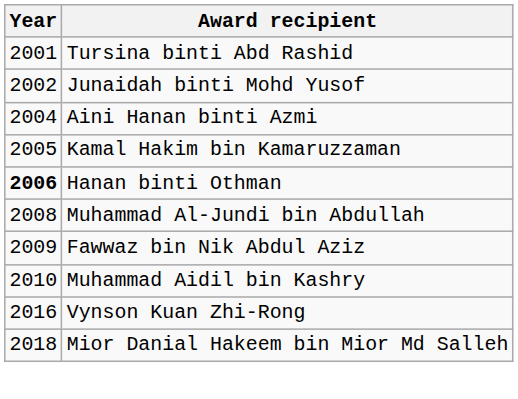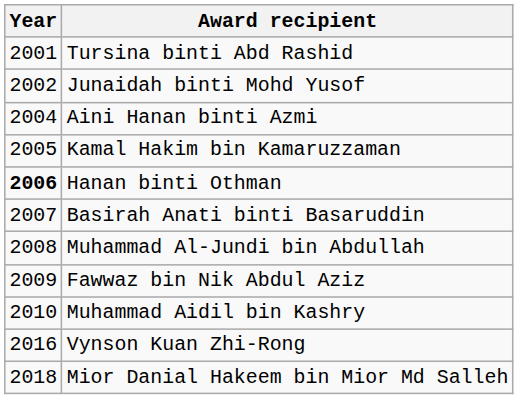 <table class="wikitable">
 <tr>
 <th>Year</th>
 <th>Award recipient</th>
 </tr>
 <tr>
 <td>2001</td>
 <td>Tursina binti Abd Rashid</td>
 </tr>
 <tr>
 <td>2002</td>
 <td>Junaidah binti Mohd Yusof</td>
 </tr>
 <tr>
 <td>2004</td>
 <td>Aini Hanan binti Azmi</td>
 </tr>
 <tr>
 <td>2005</td>
 <td>Kamal Hakim bin Kamaruzzaman</td>
 </tr>
 <tr>
 <td><strong>2006</strong></td>
 <td>Hanan binti Othman</td>
 </tr>
 <tr>
+<td>2007</td>
+<td>Basirah Anati binti Basaruddin</td>
+</tr>
+<tr>
 <td>2008</td>
 <td>Muhammad Al-Jundi bin Abdullah</td>
 </tr>
 <tr>
 <td>2009</td>
 <td>Fawwaz bin Nik Abdul Aziz</td>
 </tr>
 <tr>
 <td>2010</td>
 <td>Muhammad Aidil bin Kashry</td>
 </tr>
 <tr>
 <td>2016</td>
 <td>Vynson Kuan Zhi-Rong</td>
 </tr>
 <tr>
 <td>2018</td>
 <td>Mior Danial Hakeem bin Mior Md Salleh</td>
 </tr>
 </table>
